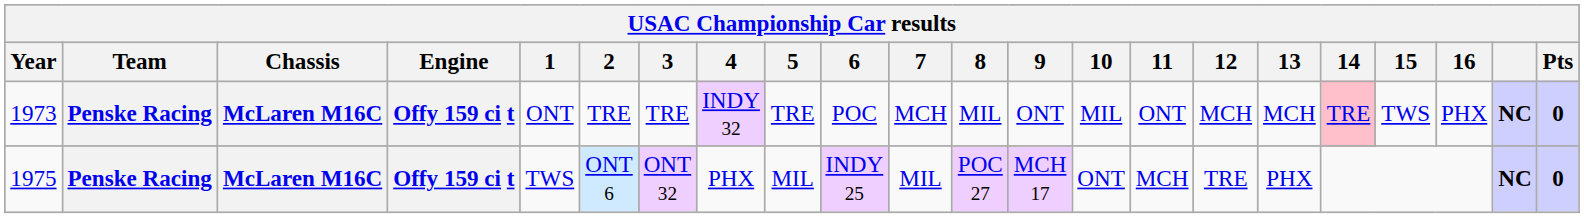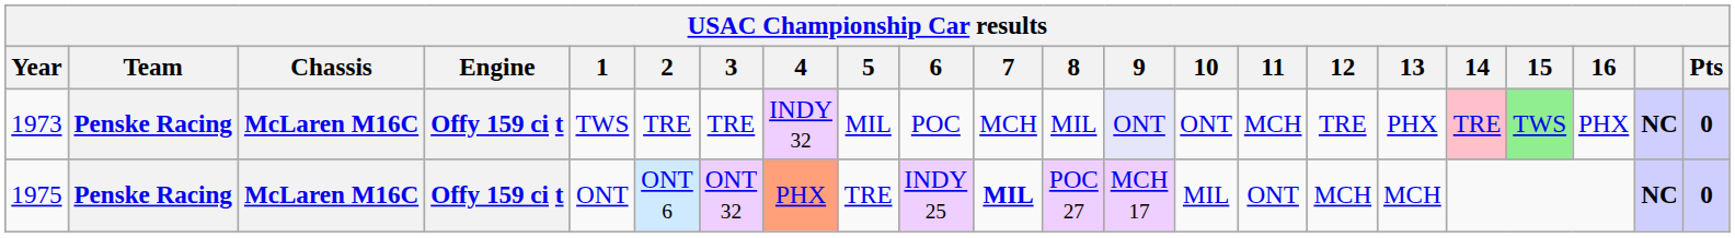 <table class="wikitable" style="text-align:center; font-size:85%">
 <tr>
 <th colspan=34><a href='#'>USAC Championship Car</a> results</th>
 </tr>
 <tr>
 <th>Year</th>
 <th>Team</th>
 <th>Chassis</th>
 <th>Engine</th>
 <th>1</th>
 <th>2</th>
 <th>3</th>
 <th>4</th>
 <th>5</th>
 <th>6</th>
 <th>7</th>
 <th>8</th>
 <th>9</th>
 <th>10</th>
 <th>11</th>
 <th>12</th>
 <th>13</th>
 <th>14</th>
 <th>15</th>
 <th>16</th>
 <th></th>
 <th>Pts</th>
 </tr>
 <tr>
 <td><a href='#'>1973</a></td>
 <th nowrap><a href='#'>Penske Racing</a></th>
 <th nowrap><a href='#'>McLaren M16C</a></th>
 <th nowrap><a href='#'>Offy 159 ci</a> <a href='#'>t</a></th>
-<td><a href='#'>ONT</a></td>
+<td><a href='#'>TWS</a></td>
 <td><a href='#'>TRE</a></td>
 <td><a href='#'>TRE</a></td>
 <td style="background:#EFCFFF;"><a href='#'>INDY</a><br><small>32</small></td>
-<td><a href='#'>TRE</a></td>
+<td><a href='#'>MIL</a></td>
 <td><a href='#'>POC</a></td>
 <td><a href='#'>MCH</a></td>
 <td><a href='#'>MIL</a></td>
-<td><a href='#'>ONT</a></td>
-<td><a href='#'>MIL</a></td>
+<td style="background: lavender;"><a href='#'>ONT</a></td>
 <td><a href='#'>ONT</a></td>
 <td><a href='#'>MCH</a></td>
-<td><a href='#'>MCH</a></td>
+<td><a href='#'>TRE</a></td>
+<td><a href='#'>PHX</a></td>
 <td style="background: pink;"><a href='#'>TRE</a></td>
-<td><a href='#'>TWS</a></td>
+<td style="background: lightgreen;"><a href='#'>TWS</a></td>
 <td><a href='#'>PHX</a></td>
 <th style="background:#CFCFFF;">NC</th>
 <th style="background:#CFCFFF;">0</th>
 </tr>
 <tr>
 <td><a href='#'>1975</a></td>
 <th nowrap><a href='#'>Penske Racing</a></th>
 <th nowrap><a href='#'>McLaren M16C</a></th>
 <th nowrap><a href='#'>Offy 159 ci</a> <a href='#'>t</a></th>
-<td><a href='#'>TWS</a></td>
+<td><a href='#'>ONT</a></td>
 <td style="background:#CFEAFF;"><a href='#'>ONT</a><br><small>6</small></td>
 <td style="background:#EFCFFF;"><a href='#'>ONT</a><br><small>32</small></td>
-<td><a href='#'>PHX</a></td>
-<td><a href='#'>MIL</a></td>
+<td style="background: lightsalmon;"><a href='#'>PHX</a></td>
+<td><a href='#'>TRE</a></td>
 <td style="background:#EFCFFF;"><a href='#'>INDY</a><br><small>25</small></td>
-<td><a href='#'>MIL</a></td>
+<td><strong><a href='#'>MIL</a></strong></td>
 <td style="background:#EFCFFF;"><a href='#'>POC</a><br><small>27</small></td>
 <td style="background:#EFCFFF;"><a href='#'>MCH</a><br><small>17</small></td>
+<td><a href='#'>MIL</a></td>
 <td><a href='#'>ONT</a></td>
 <td><a href='#'>MCH</a></td>
-<td><a href='#'>TRE</a></td>
-<td><a href='#'>PHX</a></td>
+<td><a href='#'>MCH</a></td>
 <td colspan=3></td>
 <th style="background:#CFCFFF;">NC</th>
 <th style="background:#CFCFFF;">0</th>
 </tr>
 </table>
